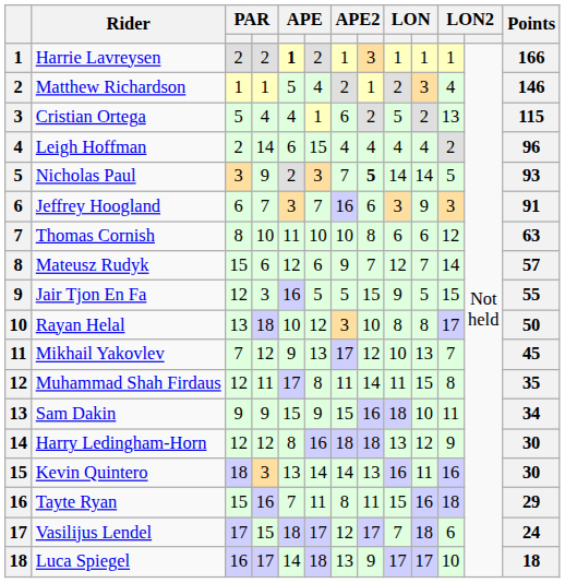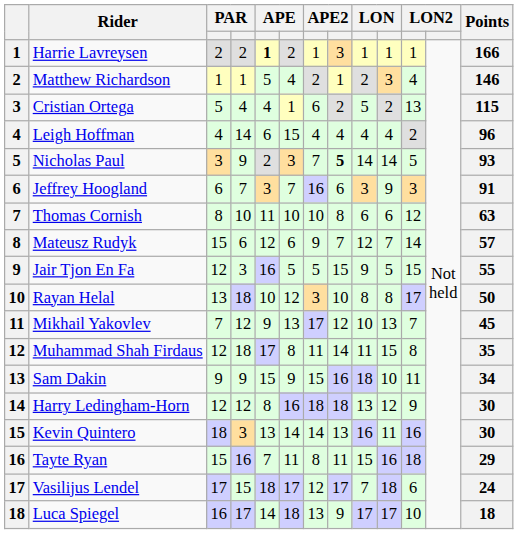 <table class="wikitable plainrowheaders" style="font-size:85%; text-align:center">
 <tr>
 <th rowspan=2 style="vertical-align:middle"></th>
 <th rowspan=2 style="vertical-align:middle">Rider</th>
 <th colspan=2>PAR<br></th>
 <th colspan=2>APE<br></th>
 <th colspan=2>APE2<br></th>
 <th colspan=2>LON<br></th>
 <th colspan=2>LON2<br></th>
 <th rowspan=2 style="vertical-align:middle">Points</th>
 </tr>
 <tr>
 <th></th>
 <th></th>
 <th></th>
 <th></th>
 <th></th>
 <th></th>
 <th></th>
 <th></th>
 <th></th>
 <th></th>
 </tr>
 <tr>
 <th>1</th>
 <td style="text-align:left"> <a href='#'>Harrie Lavreysen</a> </td>
 <td style="background:#DFDFDF;">2</td>
 <td style="background:#DFDFDF;">2</td>
 <td style="background:#FFFFBF;"><strong>1</strong></td>
 <td style="background:#DFDFDF;">2</td>
 <td style="background:#FFFFBF;">1</td>
 <td style="background:#ffdf9f;">3</td>
 <td style="background:#FFFFBF;">1</td>
 <td style="background:#FFFFBF;">1</td>
 <td style="background:#FFFFBF;">1</td>
 <td rowspan=18>Not<br>held</td>
 <th>166</th>
 </tr>
 <tr>
 <th>2</th>
 <td style="text-align:left"> <a href='#'>Matthew Richardson</a></td>
 <td style="background:#FFFFBF;">1</td>
 <td style="background:#FFFFBF;">1</td>
 <td style="background:#dfffdf;">5</td>
 <td style="background:#dfffdf;">4</td>
 <td style="background:#DFDFDF;">2</td>
 <td style="background:#FFFFBF;">1</td>
 <td style="background:#DFDFDF;">2</td>
 <td style="background:#ffdf9f;">3</td>
 <td style="background:#dfffdf;">4</td>
 <th>146</th>
 </tr>
 <tr>
 <th>3</th>
 <td style="text-align:left"> <a href='#'>Cristian Ortega</a></td>
 <td style="background:#dfffdf;">5</td>
 <td style="background:#dfffdf;">4</td>
 <td style="background:#dfffdf;">4</td>
 <td style="background:#FFFFBF;">1</td>
 <td style="background:#dfffdf;">6</td>
 <td style="background:#DFDFDF;">2</td>
 <td style="background:#dfffdf;">5</td>
 <td style="background:#DFDFDF;">2</td>
 <td style="background:#dfffdf;">13</td>
 <th>115</th>
 </tr>
 <tr>
 <th>4</th>
 <td style="text-align:left"> <a href='#'>Leigh Hoffman</a></td>
-<td style="background:#dfffdf;">2</td>
+<td style="background:#dfffdf;">4</td>
 <td style="background:#dfffdf;">14</td>
 <td style="background:#dfffdf;">6</td>
 <td style="background:#dfffdf;">15</td>
 <td style="background:#dfffdf;">4</td>
 <td style="background:#dfffdf;">4</td>
 <td style="background:#dfffdf;">4</td>
 <td style="background:#dfffdf;">4</td>
 <td style="background:#DFDFDF;">2</td>
 <th>96</th>
 </tr>
 <tr>
 <th>5</th>
 <td style="text-align:left"> <a href='#'>Nicholas Paul</a></td>
 <td style="background:#ffdf9f;">3</td>
 <td style="background:#dfffdf;">9</td>
 <td style="background:#DFDFDF;">2</td>
 <td style="background:#ffdf9f;">3</td>
 <td style="background:#dfffdf;">7</td>
 <td style="background:#dfffdf;"><strong>5</strong></td>
 <td style="background:#dfffdf;">14</td>
 <td style="background:#dfffdf;">14</td>
 <td style="background:#dfffdf;">5</td>
 <th>93</th>
 </tr>
 <tr>
 <th>6</th>
 <td style="text-align:left"> <a href='#'>Jeffrey Hoogland</a></td>
 <td style="background:#dfffdf;">6</td>
 <td style="background:#dfffdf;">7</td>
 <td style="background:#ffdf9f;">3</td>
 <td style="background:#dfffdf;">7</td>
 <td style="background:#cfcfff;">16</td>
 <td style="background:#dfffdf;">6</td>
 <td style="background:#ffdf9f;">3</td>
 <td style="background:#dfffdf;">9</td>
 <td style="background:#ffdf9f;">3</td>
 <th>91</th>
 </tr>
 <tr>
 <th>7</th>
 <td style="text-align:left"> <a href='#'>Thomas Cornish</a></td>
 <td style="background:#dfffdf;">8</td>
 <td style="background:#dfffdf;">10</td>
 <td style="background:#dfffdf;">11</td>
 <td style="background:#dfffdf;">10</td>
 <td style="background:#dfffdf;">10</td>
 <td style="background:#dfffdf;">8</td>
 <td style="background:#dfffdf;">6</td>
 <td style="background:#dfffdf;">6</td>
 <td style="background:#dfffdf;">12</td>
 <th>63</th>
 </tr>
 <tr>
 <th>8</th>
 <td style="text-align:left"> <a href='#'>Mateusz Rudyk</a></td>
 <td style="background:#dfffdf;">15</td>
 <td style="background:#dfffdf;">6</td>
 <td style="background:#dfffdf;">12</td>
 <td style="background:#dfffdf;">6</td>
 <td style="background:#dfffdf;">9</td>
 <td style="background:#dfffdf;">7</td>
 <td style="background:#dfffdf;">12</td>
 <td style="background:#dfffdf;">7</td>
 <td style="background:#dfffdf;">14</td>
 <th>57</th>
 </tr>
 <tr>
 <th>9</th>
 <td style="text-align:left"> <a href='#'>Jair Tjon En Fa</a></td>
 <td style="background:#dfffdf;">12</td>
 <td style="background:#dfffdf;">3</td>
 <td style="background:#cfcfff;">16</td>
 <td style="background:#dfffdf;">5</td>
 <td style="background:#dfffdf;">5</td>
 <td style="background:#dfffdf;">15</td>
 <td style="background:#dfffdf;">9</td>
 <td style="background:#dfffdf;">5</td>
 <td style="background:#dfffdf;">15</td>
 <th>55</th>
 </tr>
 <tr>
 <th>10</th>
 <td style="text-align:left"> <a href='#'>Rayan Helal</a></td>
 <td style="background:#dfffdf;">13</td>
 <td style="background:#cfcfff;">18</td>
 <td style="background:#dfffdf;">10</td>
 <td style="background:#dfffdf;">12</td>
 <td style="background:#ffdf9f;">3</td>
 <td style="background:#dfffdf;">10</td>
 <td style="background:#dfffdf;">8</td>
 <td style="background:#dfffdf;">8</td>
 <td style="background:#cfcfff;">17</td>
 <th>50</th>
 </tr>
 <tr>
 <th>11</th>
 <td style="text-align:left"> <a href='#'>Mikhail Yakovlev</a></td>
 <td style="background:#dfffdf;">7</td>
 <td style="background:#dfffdf;">12</td>
 <td style="background:#dfffdf;">9</td>
 <td style="background:#dfffdf;">13</td>
 <td style="background:#cfcfff;">17</td>
 <td style="background:#dfffdf;">12</td>
 <td style="background:#dfffdf;">10</td>
 <td style="background:#dfffdf;">13</td>
 <td style="background:#dfffdf;">7</td>
 <th>45</th>
 </tr>
 <tr>
 <th>12</th>
 <td style="text-align:left"> <a href='#'>Muhammad Shah Firdaus</a></td>
 <td style="background:#dfffdf;">12</td>
-<td style="background:#dfffdf;">11</td>
+<td style="background:#dfffdf;">18</td>
 <td style="background:#cfcfff;">17</td>
 <td style="background:#dfffdf;">8</td>
 <td style="background:#dfffdf;">11</td>
 <td style="background:#dfffdf;">14</td>
 <td style="background:#dfffdf;">11</td>
 <td style="background:#dfffdf;">15</td>
 <td style="background:#dfffdf;">8</td>
 <th>35</th>
 </tr>
 <tr>
 <th>13</th>
 <td style="text-align:left"> <a href='#'>Sam Dakin</a></td>
 <td style="background:#dfffdf;">9</td>
 <td style="background:#dfffdf;">9</td>
 <td style="background:#dfffdf;">15</td>
 <td style="background:#dfffdf;">9</td>
 <td style="background:#dfffdf;">15</td>
 <td style="background:#cfcfff;">16</td>
 <td style="background:#cfcfff;">18</td>
 <td style="background:#dfffdf;">10</td>
 <td style="background:#dfffdf;">11</td>
 <th>34</th>
 </tr>
 <tr>
 <th>14</th>
 <td style="text-align:left"> <a href='#'>Harry Ledingham-Horn</a></td>
 <td style="background:#dfffdf;">12</td>
 <td style="background:#dfffdf;">12</td>
 <td style="background:#dfffdf;">8</td>
 <td style="background:#cfcfff;">16</td>
 <td style="background:#cfcfff;">18</td>
 <td style="background:#cfcfff;">18</td>
 <td style="background:#dfffdf;">13</td>
 <td style="background:#dfffdf;">12</td>
 <td style="background:#dfffdf;">9</td>
 <th>30</th>
 </tr>
 <tr>
 <th>15</th>
 <td style="text-align:left"> <a href='#'>Kevin Quintero</a></td>
 <td style="background:#cfcfff;">18</td>
 <td style="background:#ffdf9f;">3</td>
 <td style="background:#dfffdf;">13</td>
 <td style="background:#dfffdf;">14</td>
 <td style="background:#dfffdf;">14</td>
 <td style="background:#dfffdf;">13</td>
 <td style="background:#cfcfff;">16</td>
 <td style="background:#dfffdf;">11</td>
 <td style="background:#cfcfff;">16</td>
 <th>30</th>
 </tr>
 <tr>
 <th>16</th>
 <td style="text-align:left"> <a href='#'>Tayte Ryan</a></td>
 <td style="background:#dfffdf;">15</td>
 <td style="background:#cfcfff;">16</td>
 <td style="background:#dfffdf;">7</td>
 <td style="background:#dfffdf;">11</td>
 <td style="background:#dfffdf;">8</td>
 <td style="background:#dfffdf;">11</td>
 <td style="background:#dfffdf;">15</td>
 <td style="background:#cfcfff;">16</td>
 <td style="background:#cfcfff;">18</td>
 <th>29</th>
 </tr>
 <tr>
 <th>17</th>
 <td style="text-align:left"> <a href='#'>Vasilijus Lendel</a></td>
 <td style="background:#cfcfff;">17</td>
 <td style="background:#dfffdf;">15</td>
 <td style="background:#cfcfff;">18</td>
 <td style="background:#cfcfff;">17</td>
 <td style="background:#dfffdf;">12</td>
 <td style="background:#cfcfff;">17</td>
 <td style="background:#dfffdf;">7</td>
 <td style="background:#cfcfff;">18</td>
 <td style="background:#dfffdf;">6</td>
 <th>24</th>
 </tr>
 <tr>
 <th>18</th>
 <td style="text-align:left"> <a href='#'>Luca Spiegel</a></td>
 <td style="background:#cfcfff;">16</td>
 <td style="background:#cfcfff;">17</td>
 <td style="background:#dfffdf;">14</td>
 <td style="background:#cfcfff;">18</td>
 <td style="background:#dfffdf;">13</td>
 <td style="background:#dfffdf;">9</td>
 <td style="background:#cfcfff;">17</td>
 <td style="background:#cfcfff;">17</td>
 <td style="background:#dfffdf;">10</td>
 <th>18</th>
 </tr>
 </table>
